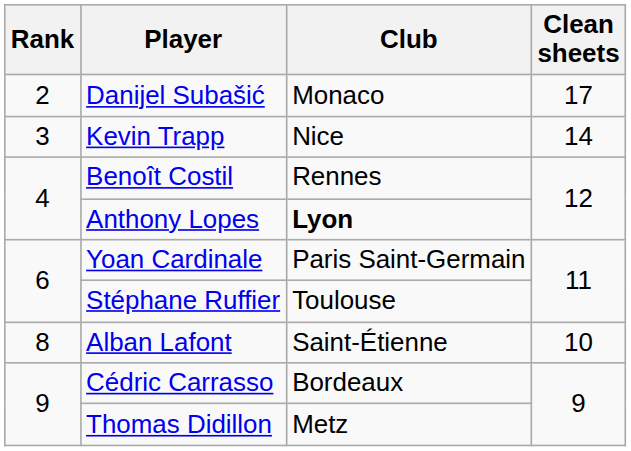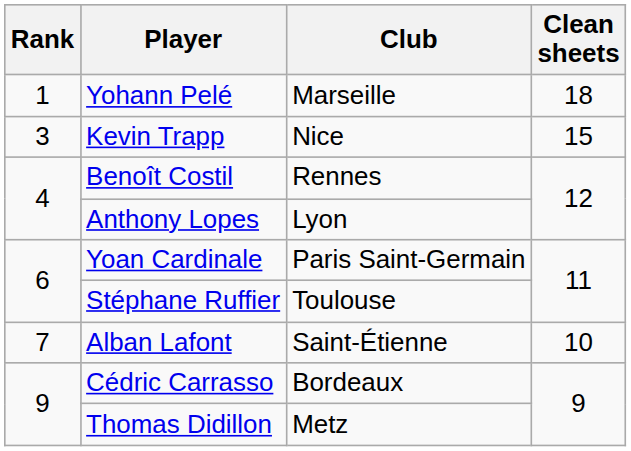 <table class="wikitable" style="text-align:center">
 <tr>
 <th>Rank</th>
 <th>Player</th>
 <th>Club</th>
 <th>Clean<br>sheets</th>
 </tr>
 <tr>
-<td>2</td>
-<td align="left"> <a href='#'>Danijel Subašić</a></td>
-<td align="left">Monaco</td>
-<td>17</td>
+<td>1</td>
+<td align="left"> <a href='#'>Yohann Pelé</a></td>
+<td align="left">Marseille</td>
+<td>18</td>
 </tr>
 <tr>
 <td>3</td>
 <td align="left"> <a href='#'>Kevin Trapp</a></td>
 <td align="left">Nice</td>
-<td>14</td>
+<td>15</td>
 </tr>
 <tr>
 <td rowspan="2">4</td>
 <td align="left"> <a href='#'>Benoît Costil</a></td>
 <td align="left">Rennes</td>
 <td rowspan="2">12</td>
 </tr>
 <tr>
 <td align="left"> <a href='#'>Anthony Lopes</a></td>
-<td align="left"><strong>Lyon</strong></td>
+<td align="left">Lyon</td>
 </tr>
 <tr>
 <td rowspan="2">6</td>
 <td align="left"> <a href='#'>Yoan Cardinale</a></td>
 <td align="left">Paris Saint-Germain</td>
 <td rowspan="2">11</td>
 </tr>
 <tr>
 <td align="left"> <a href='#'>Stéphane Ruffier</a></td>
 <td align="left">Toulouse</td>
 </tr>
 <tr>
-<td>8</td>
+<td>7</td>
 <td align="left"> <a href='#'>Alban Lafont</a></td>
 <td align="left">Saint-Étienne</td>
 <td>10</td>
 </tr>
 <tr>
 <td rowspan="2">9</td>
 <td align="left"> <a href='#'>Cédric Carrasso</a></td>
 <td align="left">Bordeaux</td>
 <td rowspan="2">9</td>
 </tr>
 <tr>
 <td align="left"> <a href='#'>Thomas Didillon</a></td>
 <td align="left">Metz</td>
 </tr>
 </table>
